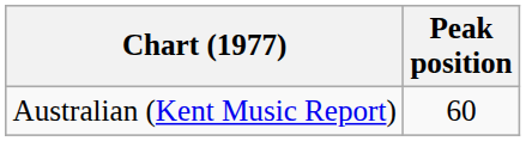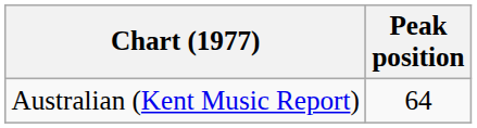 <table class="wikitable">
 <tr>
 <th>Chart (1977)</th>
 <th>Peak<br>position</th>
 </tr>
 <tr>
 <td>Australian (<a href='#'>Kent Music Report</a>)</td>
-<td align="center">60</td>
+<td align="center">64</td>
 </tr>
 </table>
